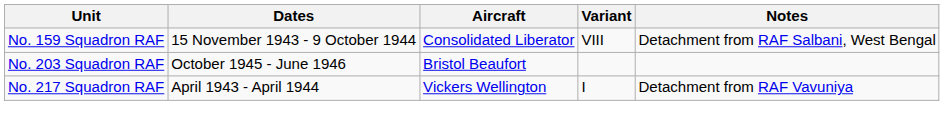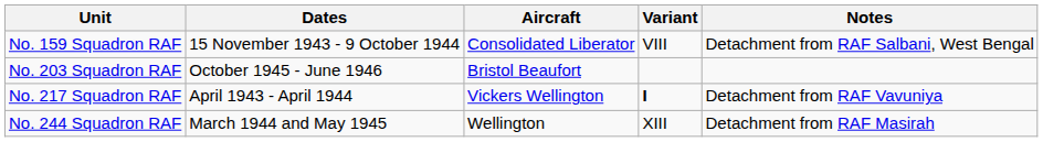 <table class="wikitable">
 <tr>
 <th>Unit</th>
 <th>Dates</th>
 <th>Aircraft</th>
 <th>Variant</th>
 <th>Notes</th>
 </tr>
 <tr>
 <td><a href='#'>No. 159 Squadron RAF</a></td>
 <td>15 November 1943 - 9 October 1944</td>
 <td><a href='#'>Consolidated Liberator</a></td>
 <td>VIII</td>
 <td>Detachment from <a href='#'>RAF Salbani</a>, West Bengal</td>
 </tr>
 <tr>
 <td><a href='#'>No. 203 Squadron RAF</a></td>
 <td>October 1945 - June 1946</td>
 <td><a href='#'>Bristol Beaufort</a></td>
 <td></td>
 <td></td>
 </tr>
 <tr>
 <td><a href='#'>No. 217 Squadron RAF</a></td>
 <td>April 1943 - April 1944</td>
 <td><a href='#'>Vickers Wellington</a></td>
-<td>I</td>
+<td><strong>I</strong></td>
 <td>Detachment from <a href='#'>RAF Vavuniya</a></td>
 </tr>
+<tr>
+<td><a href='#'>No. 244 Squadron RAF</a></td>
+<td>March 1944 and May 1945</td>
+<td>Wellington</td>
+<td>XIII</td>
+<td>Detachment from <a href='#'>RAF Masirah</a></td>
+</tr>
 </table>
